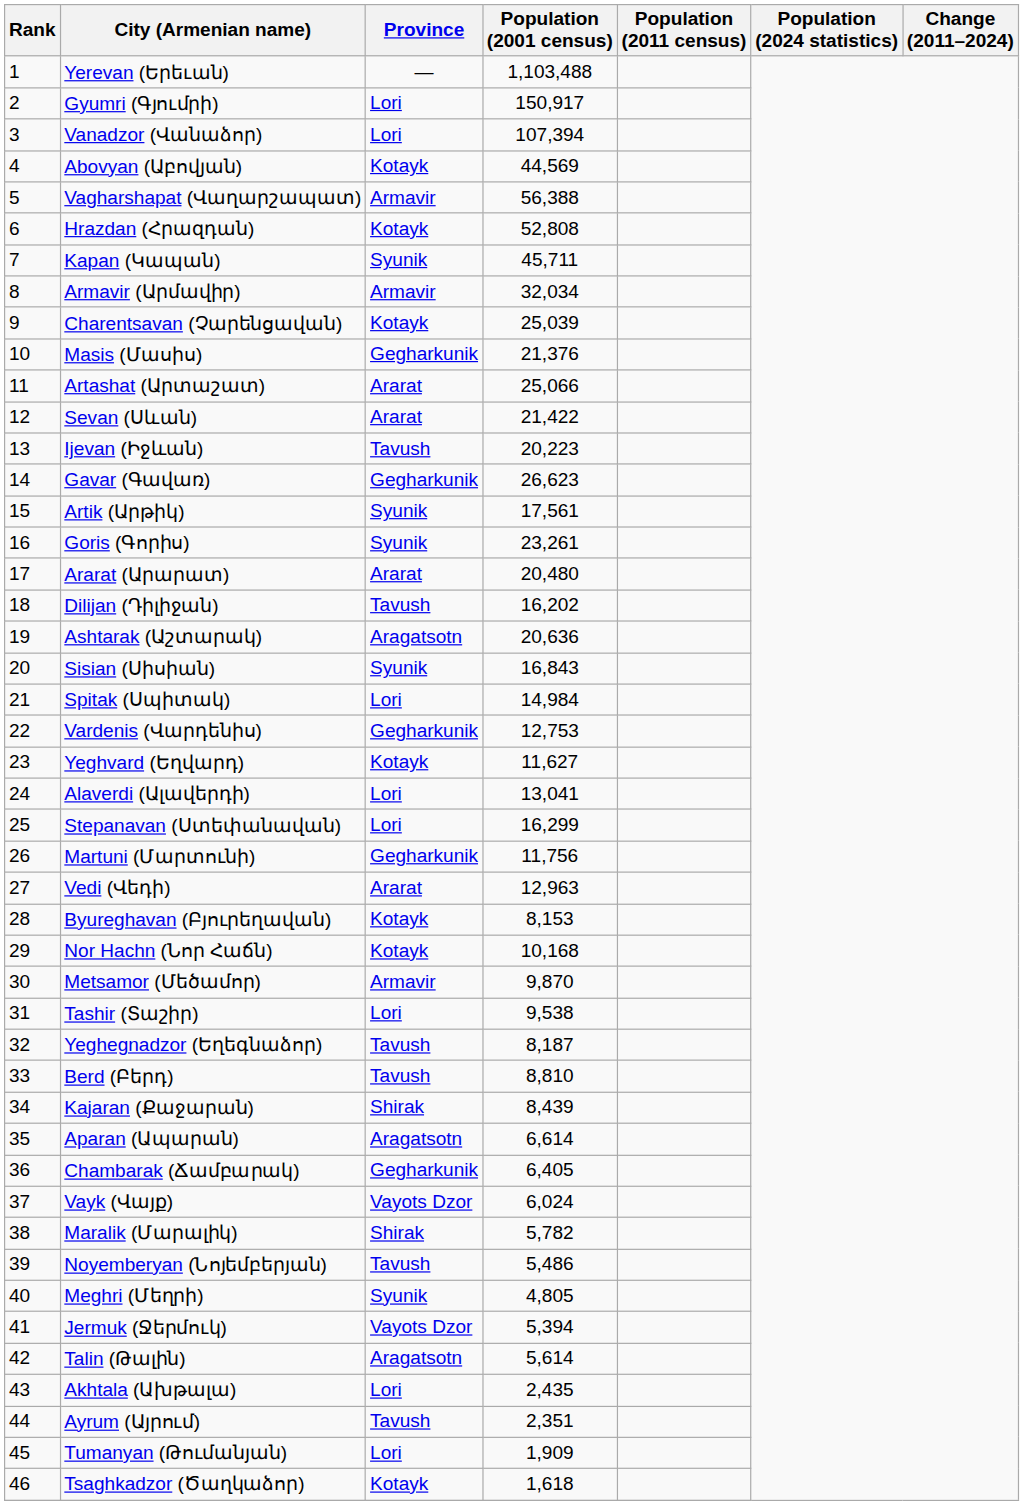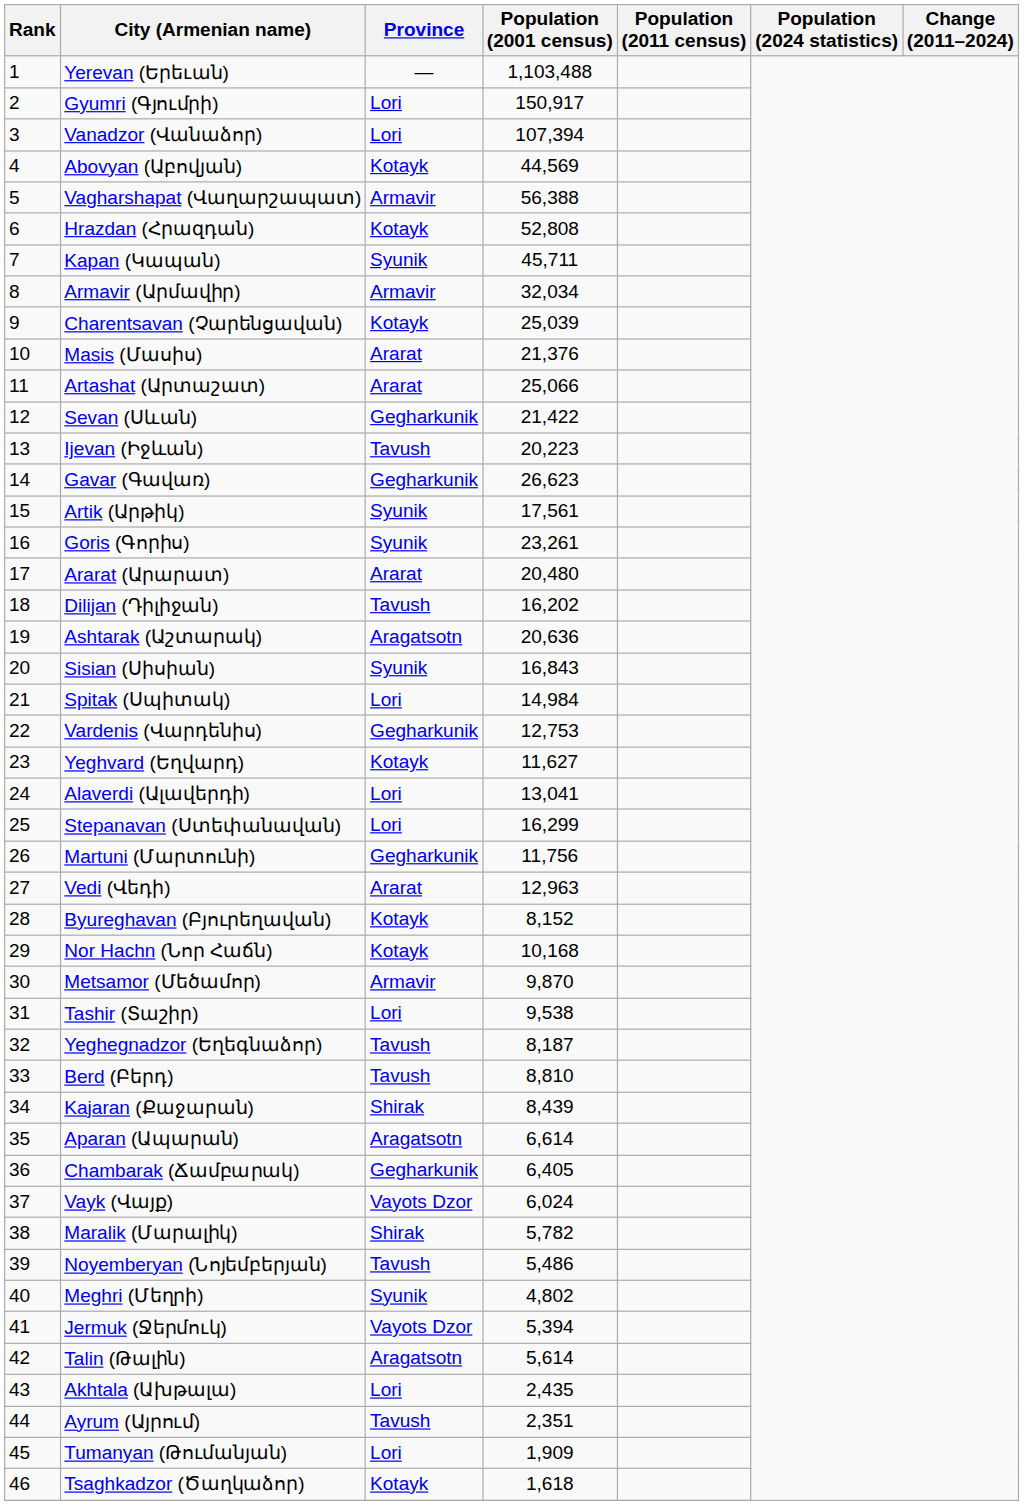 <table class="wikitable sortable">
 <tr>
 <th>Rank</th>
 <th>City (Armenian name)</th>
 <th><a href='#'>Province</a></th>
 <th>Population<br>(2001 census)</th>
 <th>Population<br>(2011 census)</th>
 <th>Population<br>(2024 statistics)</th>
 <th>Change<br>(2011–2024)</th>
 </tr>
 <tr>
 <td>1</td>
 <td><a href='#'>Yerevan</a> (Երեւան)</td>
 <td align=center>—</td>
 <td align=center>1,103,488</td>
 <td></td>
 </tr>
 <tr>
 <td>2</td>
 <td><a href='#'>Gyumri</a> (Գյումրի)</td>
 <td><a href='#'>Lori</a></td>
 <td align=center>150,917</td>
 <td></td>
 </tr>
 <tr>
 <td>3</td>
 <td><a href='#'>Vanadzor</a> (Վանաձոր)</td>
 <td><a href='#'>Lori</a></td>
 <td align=center>107,394</td>
 <td></td>
 </tr>
 <tr>
 <td>4</td>
 <td><a href='#'>Abovyan</a> (Աբովյան)</td>
 <td><a href='#'>Kotayk</a></td>
 <td align=center>44,569</td>
 <td></td>
 </tr>
 <tr>
 <td>5</td>
 <td><a href='#'>Vagharshapat</a> (Վաղարշապատ)</td>
 <td><a href='#'>Armavir</a></td>
 <td align=center>56,388</td>
 <td></td>
 </tr>
 <tr>
 <td>6</td>
 <td><a href='#'>Hrazdan</a> (Հրազդան)</td>
 <td><a href='#'>Kotayk</a></td>
 <td align=center>52,808</td>
 <td></td>
 </tr>
 <tr>
 <td>7</td>
 <td><a href='#'>Kapan</a> (Կապան)</td>
 <td><a href='#'>Syunik</a></td>
 <td align=center>45,711</td>
 <td></td>
 </tr>
 <tr>
 <td>8</td>
 <td><a href='#'>Armavir</a> (Արմավիր)</td>
 <td><a href='#'>Armavir</a></td>
 <td align=center>32,034</td>
 <td></td>
 </tr>
 <tr>
 <td>9</td>
 <td><a href='#'>Charentsavan</a> (Չարենցավան)</td>
 <td><a href='#'>Kotayk</a></td>
 <td align=center>25,039</td>
 <td></td>
 </tr>
 <tr>
 <td>10</td>
 <td><a href='#'>Masis</a> (Մասիս)</td>
-<td><a href='#'>Gegharkunik</a></td>
+<td><a href='#'>Ararat</a></td>
 <td align=center>21,376</td>
 <td></td>
 </tr>
 <tr>
 <td>11</td>
 <td><a href='#'>Artashat</a> (Արտաշատ)</td>
 <td><a href='#'>Ararat</a></td>
 <td align=center>25,066</td>
 <td></td>
 </tr>
 <tr>
 <td>12</td>
 <td><a href='#'>Sevan</a> (Սևան)</td>
-<td><a href='#'>Ararat</a></td>
+<td><a href='#'>Gegharkunik</a></td>
 <td align=center>21,422</td>
 <td></td>
 </tr>
 <tr>
 <td>13</td>
 <td><a href='#'>Ijevan</a> (Իջևան)</td>
 <td><a href='#'>Tavush</a></td>
 <td align=center>20,223</td>
 <td></td>
 </tr>
 <tr>
 <td>14</td>
 <td><a href='#'>Gavar</a> (Գավառ)</td>
 <td><a href='#'>Gegharkunik</a></td>
 <td align=center>26,623</td>
 <td></td>
 </tr>
 <tr>
 <td>15</td>
 <td><a href='#'>Artik</a> (Արթիկ)</td>
 <td><a href='#'>Syunik</a></td>
 <td align=center>17,561</td>
 <td></td>
 </tr>
 <tr>
 <td>16</td>
 <td><a href='#'>Goris</a> (Գորիս)</td>
 <td><a href='#'>Syunik</a></td>
 <td align=center>23,261</td>
 <td></td>
 </tr>
 <tr>
 <td>17</td>
 <td><a href='#'>Ararat</a> (Արարատ)</td>
 <td><a href='#'>Ararat</a></td>
 <td align=center>20,480</td>
 <td></td>
 </tr>
 <tr>
 <td>18</td>
 <td><a href='#'>Dilijan</a> (Դիլիջան)</td>
 <td><a href='#'>Tavush</a></td>
 <td align=center>16,202</td>
 <td></td>
 </tr>
 <tr>
 <td>19</td>
 <td><a href='#'>Ashtarak</a> (Աշտարակ)</td>
 <td><a href='#'>Aragatsotn</a></td>
 <td align=center>20,636</td>
 <td></td>
 </tr>
 <tr>
 <td>20</td>
 <td><a href='#'>Sisian</a> (Սիսիան)</td>
 <td><a href='#'>Syunik</a></td>
 <td align=center>16,843</td>
 <td></td>
 </tr>
 <tr>
 <td>21</td>
 <td><a href='#'>Spitak</a> (Սպիտակ)</td>
 <td><a href='#'>Lori</a></td>
 <td align=center>14,984</td>
 <td></td>
 </tr>
 <tr>
 <td>22</td>
 <td><a href='#'>Vardenis</a> (Վարդենիս)</td>
 <td><a href='#'>Gegharkunik</a></td>
 <td align=center>12,753</td>
 <td></td>
 </tr>
 <tr>
 <td>23</td>
 <td><a href='#'>Yeghvard</a> (Եղվարդ)</td>
 <td><a href='#'>Kotayk</a></td>
 <td align=center>11,627</td>
 <td></td>
 </tr>
 <tr>
 <td>24</td>
 <td><a href='#'>Alaverdi</a> (Ալավերդի)</td>
 <td><a href='#'>Lori</a></td>
 <td align=center>13,041</td>
 <td></td>
 </tr>
 <tr>
 <td>25</td>
 <td><a href='#'>Stepanavan</a> (Ստեփանավան)</td>
 <td><a href='#'>Lori</a></td>
 <td align=center>16,299</td>
 <td></td>
 </tr>
 <tr>
 <td>26</td>
 <td><a href='#'>Martuni</a> (Մարտունի)</td>
 <td><a href='#'>Gegharkunik</a></td>
 <td align=center>11,756</td>
 <td></td>
 </tr>
 <tr>
 <td>27</td>
 <td><a href='#'>Vedi</a> (Վեդի)</td>
 <td><a href='#'>Ararat</a></td>
 <td align=center>12,963</td>
 <td></td>
 </tr>
 <tr>
 <td>28</td>
 <td><a href='#'>Byureghavan</a> (Բյուրեղավան)</td>
 <td><a href='#'>Kotayk</a></td>
-<td align=center>8,153</td>
+<td align=center>8,152</td>
 <td></td>
 </tr>
 <tr>
 <td>29</td>
 <td><a href='#'>Nor Hachn</a> (Նոր Հաճն)</td>
 <td><a href='#'>Kotayk</a></td>
 <td align=center>10,168</td>
 <td></td>
 </tr>
 <tr>
 <td>30</td>
 <td><a href='#'>Metsamor</a> (Մեծամոր)</td>
 <td><a href='#'>Armavir</a></td>
 <td align=center>9,870</td>
 <td></td>
 </tr>
 <tr>
 <td>31</td>
 <td><a href='#'>Tashir</a> (Տաշիր)</td>
 <td><a href='#'>Lori</a></td>
 <td align=center>9,538</td>
 <td></td>
 </tr>
 <tr>
 <td>32</td>
 <td><a href='#'>Yeghegnadzor</a> (Եղեգնաձոր)</td>
 <td><a href='#'>Tavush</a></td>
 <td align=center>8,187</td>
 <td></td>
 </tr>
 <tr>
 <td>33</td>
 <td><a href='#'>Berd</a> (Բերդ)</td>
 <td><a href='#'>Tavush</a></td>
 <td align=center>8,810</td>
 <td></td>
 </tr>
 <tr>
 <td>34</td>
 <td><a href='#'>Kajaran</a> (Քաջարան)</td>
 <td><a href='#'>Shirak</a></td>
 <td align=center>8,439</td>
 <td></td>
 </tr>
 <tr>
 <td>35</td>
 <td><a href='#'>Aparan</a> (Ապարան)</td>
 <td><a href='#'>Aragatsotn</a></td>
 <td align=center>6,614</td>
 <td></td>
 </tr>
 <tr>
 <td>36</td>
 <td><a href='#'>Chambarak</a> (Ճամբարակ)</td>
 <td><a href='#'>Gegharkunik</a></td>
 <td align=center>6,405</td>
 <td></td>
 </tr>
 <tr>
 <td>37</td>
 <td><a href='#'>Vayk</a> (Վայք)</td>
 <td><a href='#'>Vayots Dzor</a></td>
 <td align=center>6,024</td>
 <td></td>
 </tr>
 <tr>
 <td>38</td>
 <td><a href='#'>Maralik</a> (Մարալիկ)</td>
 <td><a href='#'>Shirak</a></td>
 <td align=center>5,782</td>
 <td></td>
 </tr>
 <tr>
 <td>39</td>
 <td><a href='#'>Noyemberyan</a> (Նոյեմբերյան)</td>
 <td><a href='#'>Tavush</a></td>
 <td align=center>5,486</td>
 <td></td>
 </tr>
 <tr>
 <td>40</td>
 <td><a href='#'>Meghri</a> (Մեղրի)</td>
 <td><a href='#'>Syunik</a></td>
-<td align=center>4,805</td>
+<td align=center>4,802</td>
 <td></td>
 </tr>
 <tr>
 <td>41</td>
 <td><a href='#'>Jermuk</a> (Ջերմուկ)</td>
 <td><a href='#'>Vayots Dzor</a></td>
 <td align=center>5,394</td>
 <td></td>
 </tr>
 <tr>
 <td>42</td>
 <td><a href='#'>Talin</a> (Թալին)</td>
 <td><a href='#'>Aragatsotn</a></td>
 <td align=center>5,614</td>
 <td></td>
 </tr>
 <tr>
 <td>43</td>
 <td><a href='#'>Akhtala</a> (Ախթալա)</td>
 <td><a href='#'>Lori</a></td>
 <td align=center>2,435</td>
 <td></td>
 </tr>
 <tr>
 <td>44</td>
 <td><a href='#'>Ayrum</a> (Այրում)</td>
 <td><a href='#'>Tavush</a></td>
 <td align=center>2,351</td>
 <td></td>
 </tr>
 <tr>
 <td>45</td>
 <td><a href='#'>Tumanyan</a> (Թումանյան)</td>
 <td><a href='#'>Lori</a></td>
 <td align=center>1,909</td>
 <td></td>
 </tr>
 <tr>
 <td>46</td>
 <td><a href='#'>Tsaghkadzor</a> (Ծաղկաձոր)</td>
 <td><a href='#'>Kotayk</a></td>
 <td align=center>1,618</td>
 <td></td>
 </tr>
 <tr>
 </tr>
 </table>
